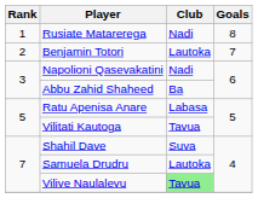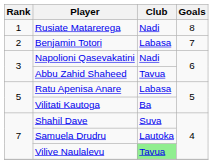 <table class="wikitable" style="text-align:center">
 <tr>
 <th>Rank</th>
 <th>Player</th>
 <th>Club</th>
 <th>Goals</th>
 </tr>
 <tr>
 <td rowspan="1">1</td>
 <td align=left> <a href='#'>Rusiate Matarerega</a></td>
 <td align="left"><a href='#'>Nadi</a></td>
 <td rowspan="1">8</td>
 </tr>
 <tr>
 <td rowspan="1">2</td>
 <td align=left> <a href='#'>Benjamin Totori</a></td>
-<td align="left"><a href='#'>Lautoka</a></td>
+<td align="left"><a href='#'>Labasa</a></td>
 <td rowspan="1">7</td>
 </tr>
 <tr>
 <td rowspan="2">3</td>
 <td align=left> <a href='#'>Napolioni Qasevakatini</a></td>
 <td align="left"><a href='#'>Nadi</a></td>
 <td rowspan="2">6</td>
 </tr>
 <tr>
 <td align=left> <a href='#'>Abbu Zahid Shaheed</a></td>
-<td align="left"><a href='#'>Ba</a></td>
+<td align="left"><a href='#'>Tavua</a></td>
 </tr>
 <tr>
 <td rowspan="2">5</td>
 <td align=left> <a href='#'>Ratu Apenisa Anare</a></td>
 <td align="left"><a href='#'>Labasa</a></td>
 <td rowspan="2">5</td>
 </tr>
 <tr>
 <td align=left> <a href='#'>Vilitati Kautoga</a></td>
-<td align="left"><a href='#'>Tavua</a></td>
+<td align="left"><a href='#'>Ba</a></td>
 </tr>
 <tr>
 <td rowspan="3">7</td>
 <td align=left> <a href='#'>Shahil Dave</a></td>
 <td align="left"><a href='#'>Suva</a></td>
 <td rowspan="3">4</td>
 </tr>
 <tr>
 <td align=left> <a href='#'>Samuela Drudru</a></td>
 <td align="left"><a href='#'>Lautoka</a></td>
 </tr>
 <tr>
 <td align=left> <a href='#'>Vilive Naulalevu </a></td>
 <td align="left" style="background: lightgreen;"><a href='#'>Tavua</a></td>
 </tr>
 <tr>
 </tr>
 </table>
